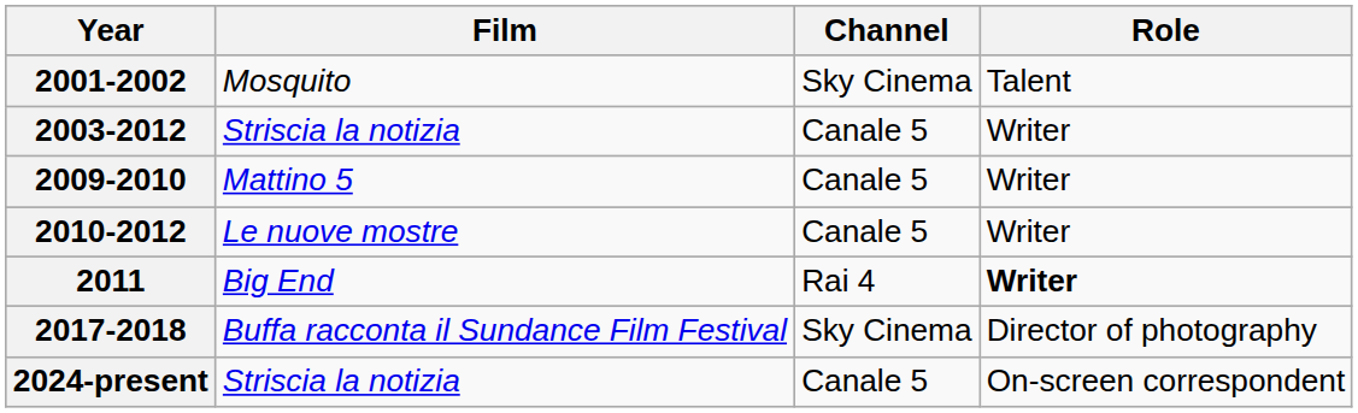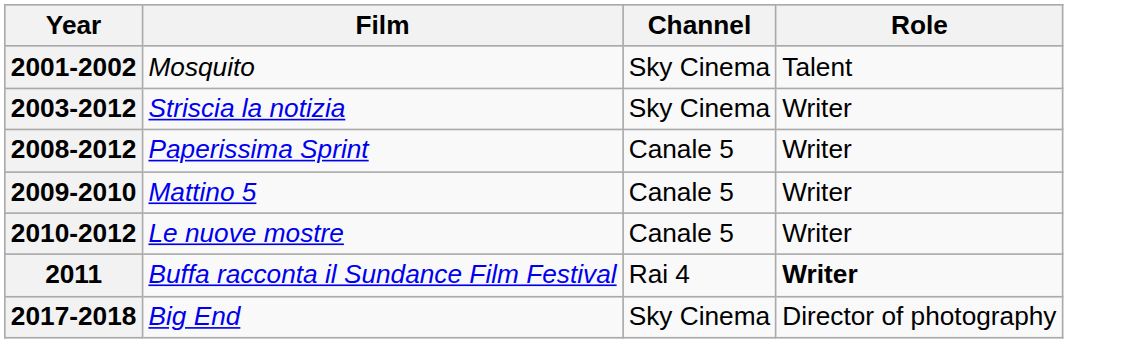 <table class="wikitable">
 <tr>
 <th scope="col">Year</th>
 <th scope="col">Film</th>
 <th scope="col">Channel</th>
 <th scope="col">Role</th>
 </tr>
 <tr>
 <th scope="row">2001-2002</th>
 <td><em>Mosquito</em></td>
 <td>Sky Cinema</td>
 <td>Talent</td>
 </tr>
 <tr>
 <th scope="row">2003-2012</th>
 <td><em><a href='#'>Striscia la notizia</a></em></td>
+<td>Sky Cinema</td>
+<td>Writer</td>
+</tr>
+<tr>
+<th scope="row">2008-2012</th>
+<td><em><a href='#'>Paperissima Sprint</a></em></td>
 <td>Canale 5</td>
 <td>Writer</td>
 </tr>
 <tr>
 <th scope="row">2009-2010</th>
 <td><em><a href='#'>Mattino 5</a></em></td>
 <td>Canale 5</td>
 <td>Writer</td>
 </tr>
 <tr>
 <th scope="row">2010-2012</th>
 <td><em><a href='#'>Le nuove mostre</a></em></td>
 <td>Canale 5</td>
 <td>Writer</td>
 </tr>
 <tr>
 <th scope="row">2011</th>
-<td><em><a href='#'>Big End</a></em></td>
+<td><em><a href='#'>Buffa racconta il Sundance Film Festival</a></em></td>
 <td>Rai 4</td>
 <td><strong>Writer</strong></td>
 </tr>
 <tr>
 <th scope="row">2017-2018</th>
-<td><em><a href='#'>Buffa racconta il Sundance Film Festival</a></em></td>
+<td><em><a href='#'>Big End</a></em></td>
 <td>Sky Cinema</td>
 <td>Director of photography</td>
 </tr>
-<tr>
-<th scope="row">2024-present</th>
-<td><em><a href='#'>Striscia la notizia</a></em></td>
-<td>Canale 5</td>
-<td>On-screen correspondent</td>
-</tr>
 </table>
